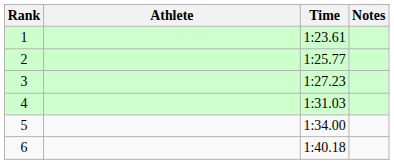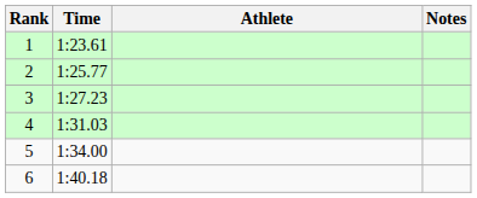 <table class="wikitable" style="text-align:center">
 <tr>
 <th>Rank</th>
+<th>Time</th>
 <th Style="width:18em">Athlete</th>
-<th>Time</th>
 <th>Notes</th>
 </tr>
 <tr style="background:#cfc">
 <td>1</td>
+<td>1:23.61</td>
 <td style="text-align:left"></td>
-<td>1:23.61</td>
 <td></td>
 </tr>
 <tr style="background:#cfc">
 <td>2</td>
+<td>1:25.77</td>
 <td style="text-align:left"></td>
-<td>1:25.77</td>
 <td></td>
 </tr>
 <tr style="background:#cfc">
 <td>3</td>
+<td>1:27.23</td>
 <td style="text-align:left"></td>
-<td>1:27.23</td>
 <td></td>
 </tr>
 <tr style="background:#cfc">
 <td>4</td>
+<td>1:31.03</td>
 <td style="text-align:left"></td>
-<td>1:31.03</td>
 <td></td>
 </tr>
 <tr>
 <td>5</td>
+<td>1:34.00</td>
 <td style="text-align:left"></td>
-<td>1:34.00</td>
 <td></td>
 </tr>
 <tr>
 <td>6</td>
+<td>1:40.18</td>
 <td style="text-align:left"></td>
-<td>1:40.18</td>
 <td></td>
 </tr>
 </table>
